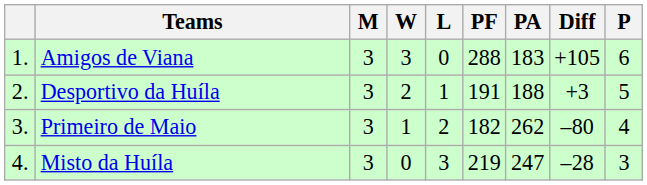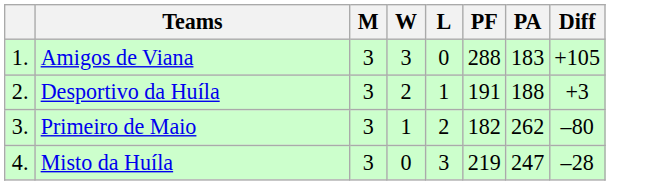 <table class="wikitable" style="text-align:center">
 <tr>
 <th width=15></th>
 <th width=220>Teams</th>
 <th width=20>M</th>
 <th width=20>W</th>
 <th width=20>L</th>
 <th width=20>PF</th>
 <th width=20>PA</th>
 <th width=30>Diff</th>
-<th width=20>P</th>
 </tr>
 <tr style="background: #ccffcc;">
 <td>1.</td>
 <td align=left><a href='#'>Amigos de Viana</a></td>
 <td>3</td>
 <td>3</td>
 <td>0</td>
 <td>288</td>
 <td>183</td>
 <td>+105</td>
-<td>6</td>
 </tr>
 <tr style="background: #ccffcc;">
 <td>2.</td>
 <td align=left><a href='#'>Desportivo da Huíla</a></td>
 <td>3</td>
 <td>2</td>
 <td>1</td>
 <td>191</td>
 <td>188</td>
 <td>+3</td>
-<td>5</td>
 </tr>
 <tr style="background: #ccffcc;">
 <td>3.</td>
 <td align=left><a href='#'>Primeiro de Maio</a></td>
 <td>3</td>
 <td>1</td>
 <td>2</td>
 <td>182</td>
 <td>262</td>
 <td>–80</td>
-<td>4</td>
 </tr>
 <tr style="background: #ccffcc;">
 <td>4.</td>
 <td align=left><a href='#'>Misto da Huíla</a></td>
 <td>3</td>
 <td>0</td>
 <td>3</td>
 <td>219</td>
 <td>247</td>
 <td>–28</td>
-<td>3</td>
 </tr>
 </table>
